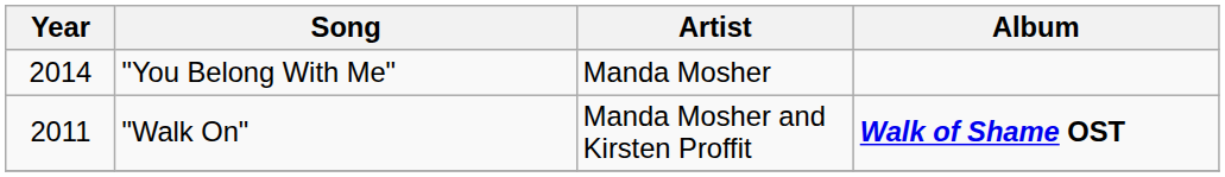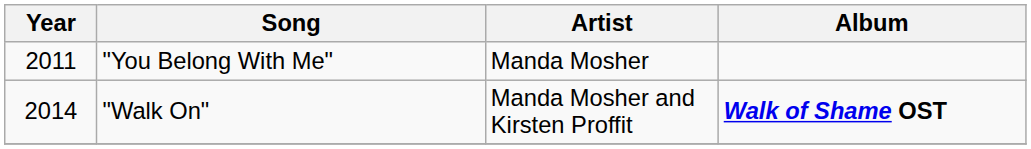 <table class="wikitable">
 <tr>
 <th style="width:55px;">Year</th>
 <th style="width:255px;">Song</th>
 <th style="width:150px;">Artist</th>
 <th style="width:200px;">Album</th>
 </tr>
 <tr>
-<td rowspan=1 style="text-align:center;">2014</td>
+<td rowspan=1 style="text-align:center;">2011</td>
 <td>"You Belong With Me"</td>
 <td>Manda Mosher</td>
 <td></td>
 </tr>
 <tr>
-<td rowspan=1 style="text-align:center;">2011</td>
+<td rowspan=1 style="text-align:center;">2014</td>
 <td>"Walk On"</td>
 <td>Manda Mosher and Kirsten Proffit</td>
 <td><strong><em><a href='#'>Walk of Shame</a></em> OST</strong></td>
 </tr>
 <tr>
 </tr>
 </table>
